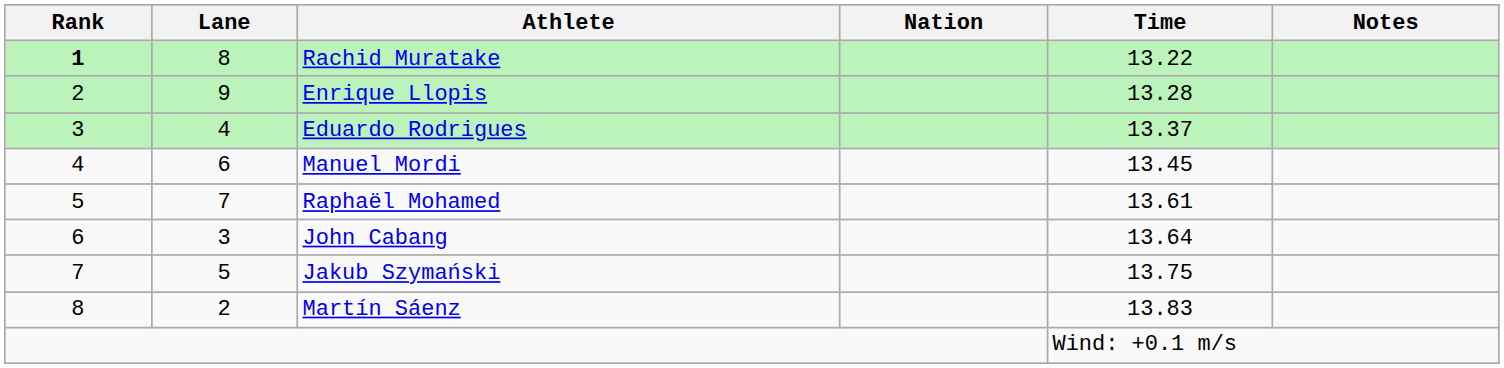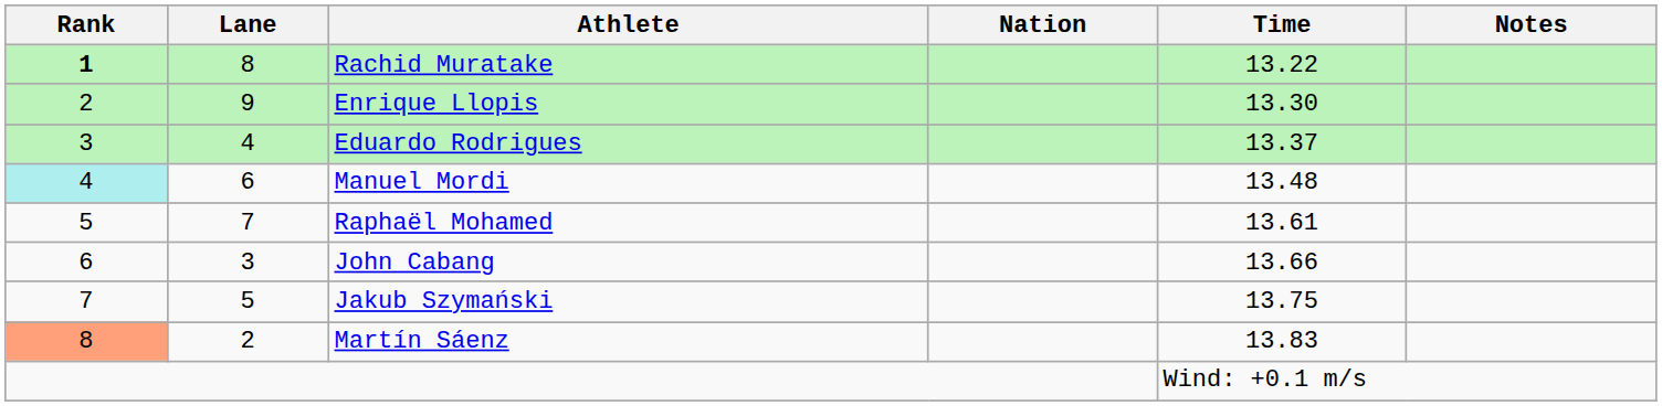 <table class="wikitable sortable" style="text-align:center;width: 70%;">
 <tr>
 <th>Rank</th>
 <th>Lane</th>
 <th>Athlete</th>
 <th>Nation</th>
 <th>Time</th>
 <th>Notes</th>
 </tr>
 <tr bgcolor="#bbf3bb">
 <td><strong>1</strong></td>
 <td>8</td>
 <td align=left><a href='#'>Rachid Muratake</a></td>
 <td align=left></td>
 <td>13.22</td>
 <td></td>
 </tr>
 <tr bgcolor="#bbf3bb">
 <td>2</td>
 <td>9</td>
 <td align=left><a href='#'>Enrique Llopis</a></td>
 <td align=left></td>
-<td>13.28</td>
+<td>13.30</td>
 <td></td>
 </tr>
 <tr bgcolor="#bbf3bb">
 <td>3</td>
 <td>4</td>
 <td align=left><a href='#'>Eduardo Rodrigues</a></td>
 <td align=left></td>
 <td>13.37</td>
 <td></td>
 </tr>
 <tr>
-<td>4</td>
+<td style="background: paleturquoise;">4</td>
 <td>6</td>
 <td align=left><a href='#'>Manuel Mordi</a></td>
 <td align=left></td>
-<td>13.45</td>
+<td>13.48</td>
 <td></td>
 </tr>
 <tr>
 <td>5</td>
 <td>7</td>
 <td align=left><a href='#'>Raphaël Mohamed</a></td>
 <td align=left></td>
 <td>13.61</td>
 <td></td>
 </tr>
 <tr>
 <td>6</td>
 <td>3</td>
 <td align=left><a href='#'>John Cabang</a></td>
 <td align=left></td>
-<td>13.64</td>
+<td>13.66</td>
 <td></td>
 </tr>
 <tr>
 <td>7</td>
 <td>5</td>
 <td align=left><a href='#'>Jakub Szymański</a></td>
 <td align=left></td>
 <td>13.75</td>
 <td></td>
 </tr>
 <tr>
-<td>8</td>
+<td style="background: lightsalmon;">8</td>
 <td>2</td>
 <td align=left><a href='#'>Martín Sáenz</a></td>
 <td align=left></td>
 <td>13.83</td>
 <td></td>
 </tr>
 <tr class="sortbottom">
 <td colspan="4"></td>
 <td colspan="2" style="text-align:left;">Wind: +0.1 m/s</td>
 </tr>
 </table>
